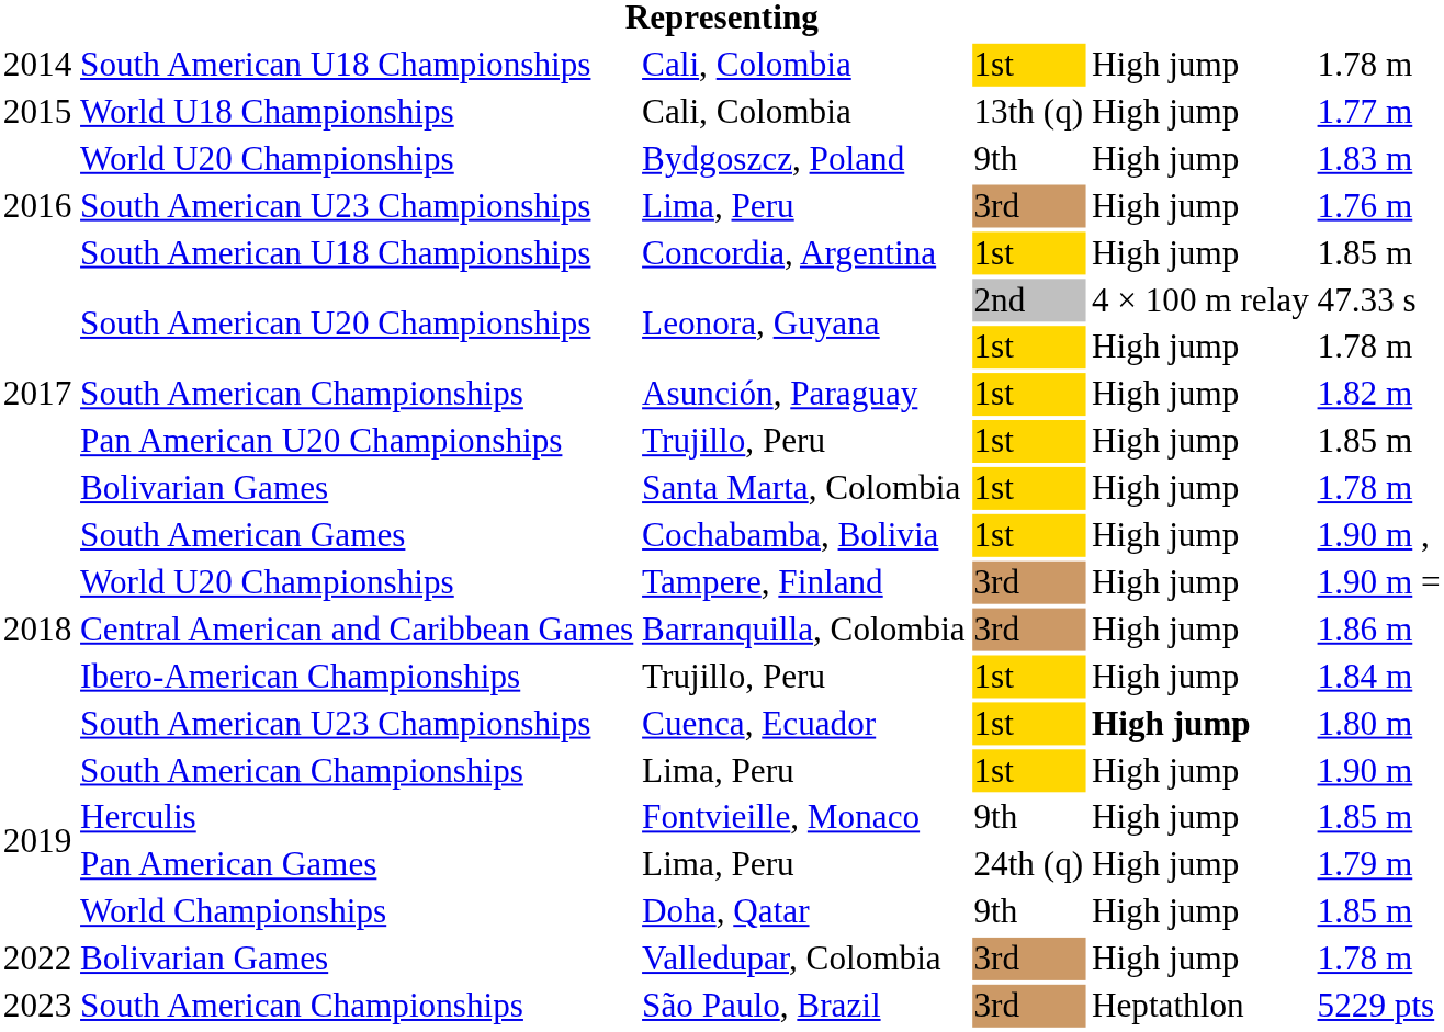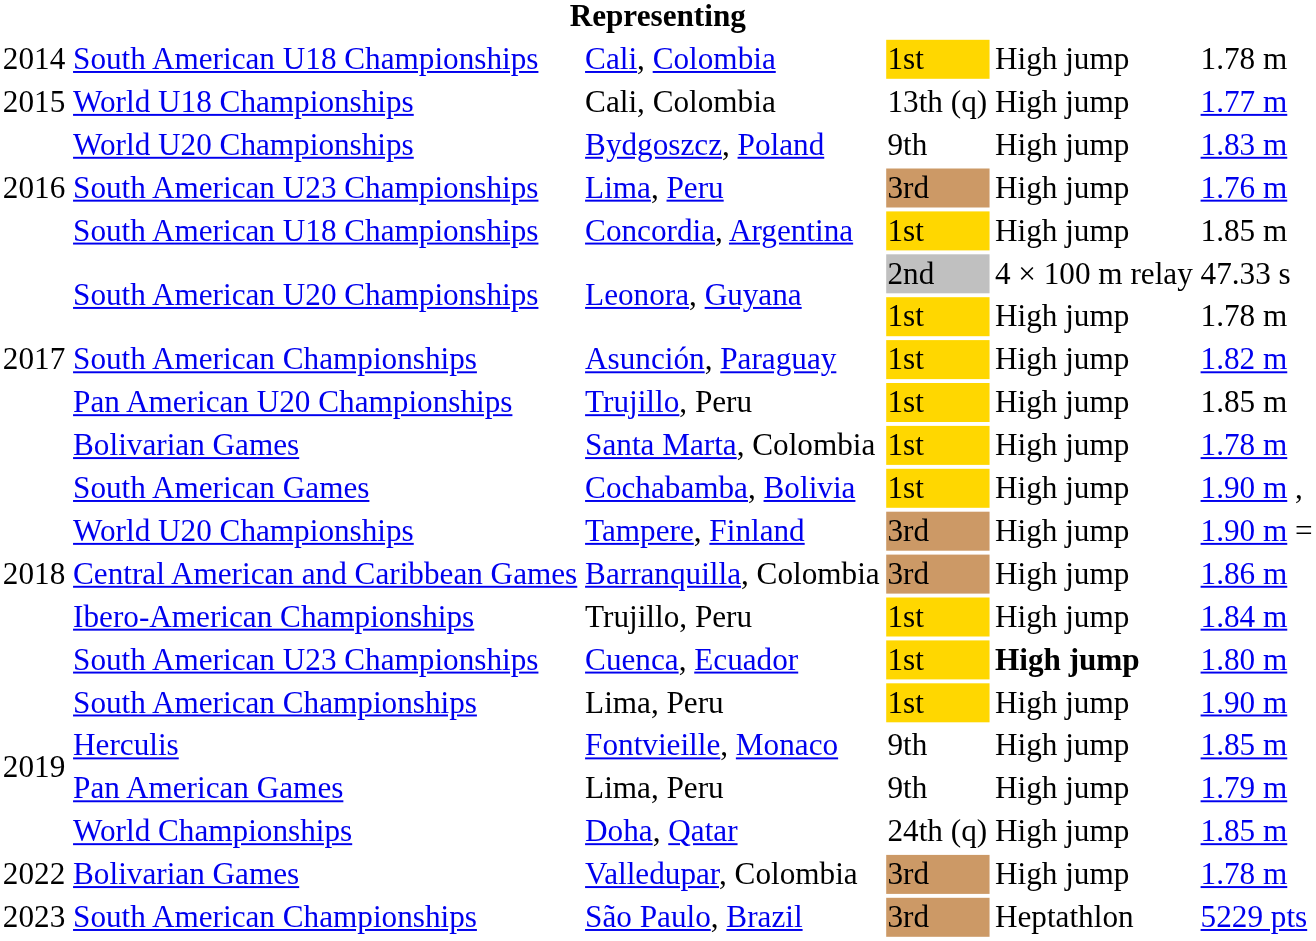 <table>
 <tr>
 <th colspan="6">Representing </th>
 </tr>
 <tr>
 <td>2014</td>
 <td><a href='#'>South American U18 Championships</a></td>
 <td><a href='#'>Cali</a>, <a href='#'>Colombia</a></td>
 <td bgcolor=gold>1st</td>
 <td>High jump</td>
 <td>1.78 m</td>
 </tr>
 <tr>
 <td>2015</td>
 <td><a href='#'>World U18 Championships</a></td>
 <td>Cali, Colombia</td>
 <td>13th (q)</td>
 <td>High jump</td>
 <td><a href='#'>1.77 m</a></td>
 </tr>
 <tr>
 <td rowspan=3>2016</td>
 <td><a href='#'>World U20 Championships</a></td>
 <td><a href='#'>Bydgoszcz</a>, <a href='#'>Poland</a></td>
 <td>9th</td>
 <td>High jump</td>
 <td><a href='#'>1.83 m</a></td>
 </tr>
 <tr>
 <td><a href='#'>South American U23 Championships</a></td>
 <td><a href='#'>Lima</a>, <a href='#'>Peru</a></td>
 <td bgcolor=cc9966>3rd</td>
 <td>High jump</td>
 <td><a href='#'>1.76 m</a></td>
 </tr>
 <tr>
 <td><a href='#'>South American U18 Championships</a></td>
 <td><a href='#'>Concordia</a>, <a href='#'>Argentina</a></td>
 <td bgcolor=gold>1st</td>
 <td>High jump</td>
 <td>1.85 m</td>
 </tr>
 <tr>
 <td rowspan=5>2017</td>
 <td rowspan=2><a href='#'>South American U20 Championships</a></td>
 <td rowspan=2><a href='#'>Leonora</a>, <a href='#'>Guyana</a></td>
 <td bgcolor=silver>2nd</td>
 <td>4 × 100 m relay</td>
 <td>47.33 s</td>
 </tr>
 <tr>
 <td bgcolor=gold>1st</td>
 <td>High jump</td>
 <td>1.78 m</td>
 </tr>
 <tr>
 <td><a href='#'>South American Championships</a></td>
 <td><a href='#'>Asunción</a>, <a href='#'>Paraguay</a></td>
 <td bgcolor=gold>1st</td>
 <td>High jump</td>
 <td><a href='#'>1.82 m</a></td>
 </tr>
 <tr>
 <td><a href='#'>Pan American U20 Championships</a></td>
 <td><a href='#'>Trujillo</a>, Peru</td>
 <td bgcolor=gold>1st</td>
 <td>High jump</td>
 <td>1.85 m</td>
 </tr>
 <tr>
 <td><a href='#'>Bolivarian Games</a></td>
 <td><a href='#'>Santa Marta</a>, Colombia</td>
 <td bgcolor=gold>1st</td>
 <td>High jump</td>
 <td><a href='#'>1.78 m</a></td>
 </tr>
 <tr>
 <td rowspan=5>2018</td>
 <td><a href='#'>South American Games</a></td>
 <td><a href='#'>Cochabamba</a>, <a href='#'>Bolivia</a></td>
 <td bgcolor=gold>1st</td>
 <td>High jump</td>
 <td><a href='#'>1.90 m</a> <strong></strong>, <strong></strong></td>
 </tr>
 <tr>
 <td><a href='#'>World U20 Championships</a></td>
 <td><a href='#'>Tampere</a>, <a href='#'>Finland</a></td>
 <td bgcolor=cc9966>3rd</td>
 <td>High jump</td>
 <td><a href='#'>1.90 m</a> =<strong></strong></td>
 </tr>
 <tr>
 <td><a href='#'>Central American and Caribbean Games</a></td>
 <td><a href='#'>Barranquilla</a>, Colombia</td>
 <td bgcolor=cc9966>3rd</td>
 <td>High jump</td>
 <td><a href='#'>1.86 m</a></td>
 </tr>
 <tr>
 <td><a href='#'>Ibero-American Championships</a></td>
 <td>Trujillo, Peru</td>
 <td bgcolor=gold>1st</td>
 <td>High jump</td>
 <td><a href='#'>1.84 m</a></td>
 </tr>
 <tr>
 <td><a href='#'>South American U23 Championships</a></td>
 <td><a href='#'>Cuenca</a>, <a href='#'>Ecuador</a></td>
 <td bgcolor=gold>1st</td>
 <td><strong>High jump</strong></td>
 <td><a href='#'>1.80 m</a></td>
 </tr>
 <tr>
 <td rowspan=4>2019</td>
 <td><a href='#'>South American Championships</a></td>
 <td>Lima, Peru</td>
 <td bgcolor=gold>1st</td>
 <td>High jump</td>
 <td><a href='#'>1.90 m</a></td>
 </tr>
 <tr>
 <td><a href='#'>Herculis</a></td>
 <td><a href='#'>Fontvieille</a>, <a href='#'>Monaco</a></td>
 <td>9th</td>
 <td>High jump</td>
 <td><a href='#'>1.85 m</a></td>
 </tr>
 <tr>
 <td><a href='#'>Pan American Games</a></td>
 <td>Lima, Peru</td>
-<td>24th (q)</td>
+<td>9th</td>
 <td>High jump</td>
 <td><a href='#'>1.79 m</a></td>
 </tr>
 <tr>
 <td><a href='#'>World Championships</a></td>
 <td><a href='#'>Doha</a>, <a href='#'>Qatar</a></td>
-<td>9th</td>
+<td>24th (q)</td>
 <td>High jump</td>
 <td><a href='#'>1.85 m</a></td>
 </tr>
 <tr>
 <td>2022</td>
 <td><a href='#'>Bolivarian Games</a></td>
 <td><a href='#'>Valledupar</a>, Colombia</td>
 <td bgcolor=cc9966>3rd</td>
 <td>High jump</td>
 <td><a href='#'>1.78 m</a></td>
 </tr>
 <tr>
 <td>2023</td>
 <td><a href='#'>South American Championships</a></td>
 <td><a href='#'>São Paulo</a>, <a href='#'>Brazil</a></td>
 <td bgcolor=cc9966>3rd</td>
 <td>Heptathlon</td>
 <td><a href='#'>5229 pts</a></td>
 </tr>
 </table>
